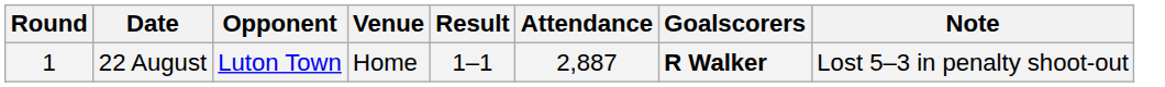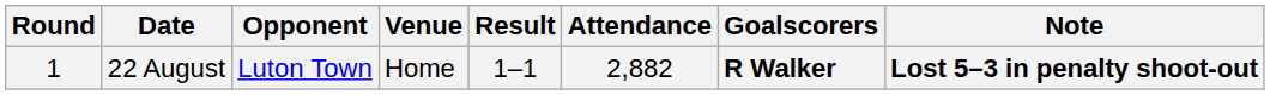 <table Class="wikitable">
 <tr>
 <th>Round</th>
 <th>Date</th>
 <th>Opponent</th>
 <th>Venue</th>
 <th>Result</th>
 <th>Attendance</th>
 <th>Goalscorers</th>
 <th>Note</th>
 </tr>
 <tr bgcolor = "#f3f3f3">
 <td align="center">1</td>
 <td>22 August</td>
 <td><a href='#'>Luton Town</a></td>
 <td>Home</td>
 <td align="center">1–1</td>
-<td align="center">2,887</td>
+<td align="center">2,882</td>
 <td><strong>R Walker</strong></td>
-<td>Lost 5–3 in penalty shoot-out</td>
+<td><strong>Lost 5–3 in penalty shoot-out</strong></td>
 </tr>
 </table>
